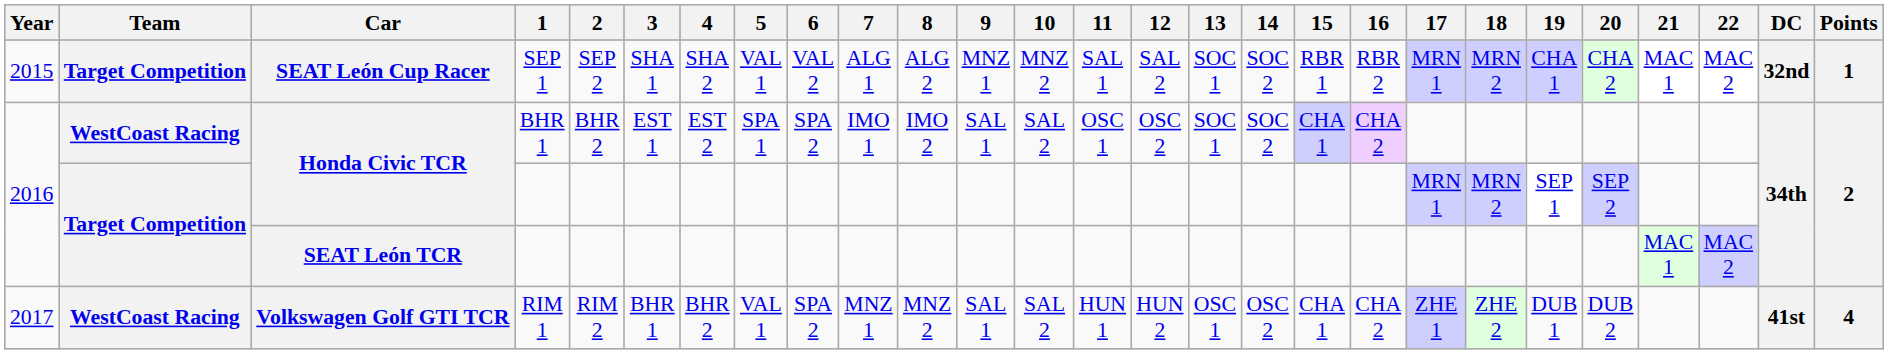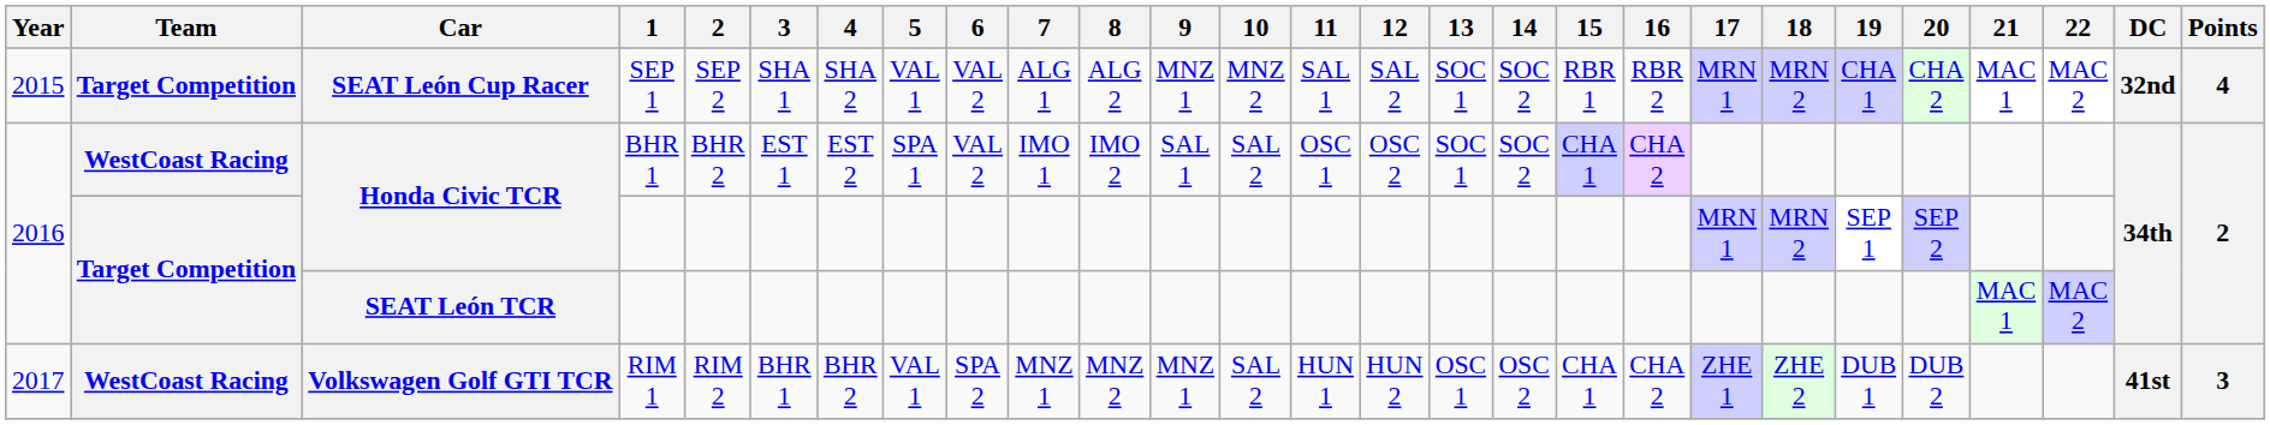 <table class="wikitable" style="text-align:center; font-size:85%">
 <tr>
 <th>Year</th>
 <th>Team</th>
 <th>Car</th>
 <th>1</th>
 <th>2</th>
 <th>3</th>
 <th>4</th>
 <th>5</th>
 <th>6</th>
 <th>7</th>
 <th>8</th>
 <th>9</th>
 <th>10</th>
 <th>11</th>
 <th>12</th>
 <th>13</th>
 <th>14</th>
 <th>15</th>
 <th>16</th>
 <th>17</th>
 <th>18</th>
 <th>19</th>
 <th>20</th>
 <th>21</th>
 <th>22</th>
 <th>DC</th>
 <th>Points</th>
 </tr>
 <tr>
 <td><a href='#'>2015</a></td>
 <th><a href='#'>Target Competition</a></th>
 <th><a href='#'>SEAT León Cup Racer</a></th>
 <td><a href='#'>SEP<br>1</a></td>
 <td><a href='#'>SEP<br>2</a></td>
 <td><a href='#'>SHA<br>1</a></td>
 <td><a href='#'>SHA<br>2</a></td>
 <td><a href='#'>VAL<br>1</a></td>
 <td><a href='#'>VAL<br>2</a></td>
 <td><a href='#'>ALG<br>1</a></td>
 <td><a href='#'>ALG<br>2</a></td>
 <td><a href='#'>MNZ<br>1</a></td>
 <td><a href='#'>MNZ<br>2</a></td>
 <td><a href='#'>SAL<br>1</a></td>
 <td><a href='#'>SAL<br>2</a></td>
 <td><a href='#'>SOC<br>1</a></td>
 <td><a href='#'>SOC<br>2</a></td>
 <td><a href='#'>RBR<br>1</a></td>
 <td><a href='#'>RBR<br>2</a></td>
 <td style="background:#CFCFFF;"><a href='#'>MRN<br>1</a><br></td>
 <td style="background:#CFCFFF;"><a href='#'>MRN<br>2</a><br></td>
 <td style="background:#CFCFFF;"><a href='#'>CHA<br>1</a><br></td>
 <td style="background:#DFFFDF;"><a href='#'>CHA<br>2</a><br></td>
 <td style="background:#FFFFFF;"><a href='#'>MAC<br>1</a><br></td>
 <td style="background:#FFFFFF;"><a href='#'>MAC<br>2</a><br></td>
 <th>32nd</th>
-<th>1</th>
+<th>4</th>
 </tr>
 <tr>
 <td rowspan=3><a href='#'>2016</a></td>
 <th><a href='#'>WestCoast Racing</a></th>
 <th rowspan=2><a href='#'>Honda Civic TCR</a></th>
 <td><a href='#'>BHR<br>1</a></td>
 <td><a href='#'>BHR<br>2</a></td>
 <td><a href='#'>EST<br>1</a></td>
 <td><a href='#'>EST<br>2</a></td>
 <td><a href='#'>SPA<br>1</a></td>
-<td><a href='#'>SPA<br>2</a></td>
+<td><a href='#'>VAL<br>2</a></td>
 <td><a href='#'>IMO<br>1</a></td>
 <td><a href='#'>IMO<br>2</a></td>
 <td><a href='#'>SAL<br>1</a></td>
 <td><a href='#'>SAL<br>2</a></td>
 <td><a href='#'>OSC<br>1</a></td>
 <td><a href='#'>OSC<br>2</a></td>
 <td><a href='#'>SOC<br>1</a></td>
 <td><a href='#'>SOC<br>2</a></td>
 <td style="background:#CFCFFF;"><a href='#'>CHA<br>1</a><br></td>
 <td style="background:#EFCFFF;"><a href='#'>CHA<br>2</a><br></td>
 <td></td>
 <td></td>
 <td></td>
 <td></td>
 <td></td>
 <td></td>
 <th rowspan=3>34th</th>
 <th rowspan=3>2</th>
 </tr>
 <tr>
 <th rowspan=2><a href='#'>Target Competition</a></th>
 <td></td>
 <td></td>
 <td></td>
 <td></td>
 <td></td>
 <td></td>
 <td></td>
 <td></td>
 <td></td>
 <td></td>
 <td></td>
 <td></td>
 <td></td>
 <td></td>
 <td></td>
 <td></td>
 <td style="background:#CFCFFF;"><a href='#'>MRN<br>1</a><br></td>
 <td style="background:#CFCFFF;"><a href='#'>MRN<br>2</a><br></td>
 <td style="background:#FFFFFF;"><a href='#'>SEP<br>1</a><br></td>
 <td style="background:#CFCFFF;"><a href='#'>SEP<br>2</a><br></td>
 <td></td>
 <td></td>
 </tr>
 <tr>
 <th><a href='#'>SEAT León TCR</a></th>
 <td></td>
 <td></td>
 <td></td>
 <td></td>
 <td></td>
 <td></td>
 <td></td>
 <td></td>
 <td></td>
 <td></td>
 <td></td>
 <td></td>
 <td></td>
 <td></td>
 <td></td>
 <td></td>
 <td></td>
 <td></td>
 <td></td>
 <td></td>
 <td style="background:#DFFFDF;"><a href='#'>MAC<br>1</a><br></td>
 <td style="background:#CFCFFF;"><a href='#'>MAC<br>2</a><br></td>
 </tr>
 <tr>
 <td><a href='#'>2017</a></td>
 <th><a href='#'>WestCoast Racing</a></th>
 <th><a href='#'>Volkswagen Golf GTI TCR</a></th>
 <td><a href='#'>RIM<br>1</a></td>
 <td><a href='#'>RIM<br>2</a></td>
 <td><a href='#'>BHR<br>1</a></td>
 <td><a href='#'>BHR<br>2</a></td>
 <td><a href='#'>VAL<br>1</a></td>
 <td><a href='#'>SPA<br>2</a></td>
 <td><a href='#'>MNZ<br>1</a></td>
 <td><a href='#'>MNZ<br>2</a></td>
-<td><a href='#'>SAL<br>1</a></td>
+<td><a href='#'>MNZ<br>1</a></td>
 <td><a href='#'>SAL<br>2</a></td>
 <td><a href='#'>HUN<br>1</a></td>
 <td><a href='#'>HUN<br>2</a></td>
 <td><a href='#'>OSC<br>1</a></td>
 <td><a href='#'>OSC<br>2</a></td>
 <td><a href='#'>CHA<br>1</a></td>
 <td><a href='#'>CHA<br>2</a></td>
 <td style="background:#CFCFFF;"><a href='#'>ZHE<br>1</a><br></td>
 <td style="background:#DFFFDF;"><a href='#'>ZHE<br>2</a><br></td>
 <td><a href='#'>DUB<br>1</a></td>
 <td><a href='#'>DUB<br>2</a></td>
 <td></td>
 <td></td>
 <th>41st</th>
-<th>4</th>
+<th>3</th>
 </tr>
 </table>
